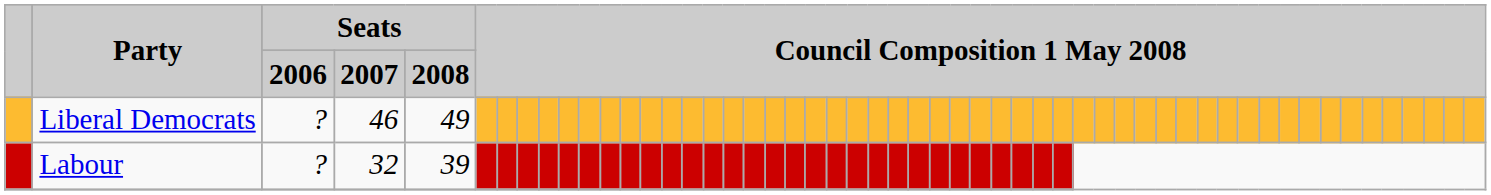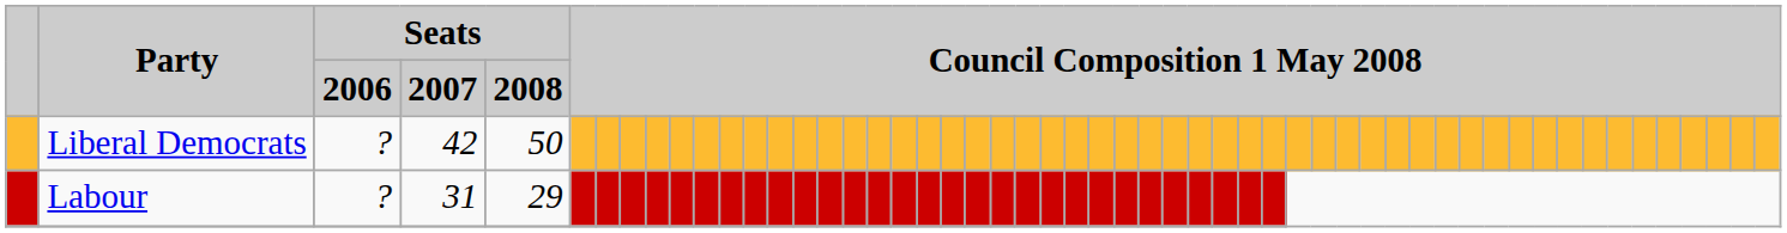 <table class="wikitable">
 <tr>
 <th style="background:#ccc" rowspan="2">  </th>
 <th style="background:#ccc" rowspan="2">Party</th>
 <th style="background:#ccc" colspan="3">Seats</th>
 <th style="background:#ccc" colspan="78" rowspan="2">Council Composition 1 May 2008</th>
 </tr>
 <tr>
 <th style="background:#ccc">2006</th>
 <th style="background:#ccc">2007</th>
 <th style="background:#ccc">2008</th>
 </tr>
 <tr>
 <td style="background:#FDBB30"> </td>
 <td><a href='#'>Liberal Democrats</a></td>
 <td style="text-align: right"><em>?</em></td>
-<td style="text-align: right"><em>46</em></td>
-<td style="text-align: right"><em>49</em></td>
+<td style="text-align: right"><em>42</em></td>
+<td style="text-align: right"><em>50</em></td>
 <td style="background:#FDBB30"> </td>
 <td style="background:#FDBB30"> </td>
 <td style="background:#FDBB30"> </td>
 <td style="background:#FDBB30"> </td>
 <td style="background:#FDBB30"> </td>
 <td style="background:#FDBB30"> </td>
 <td style="background:#FDBB30"> </td>
 <td style="background:#FDBB30"> </td>
 <td style="background:#FDBB30"> </td>
 <td style="background:#FDBB30"> </td>
 <td style="background:#FDBB30"> </td>
 <td style="background:#FDBB30"> </td>
 <td style="background:#FDBB30"> </td>
 <td style="background:#FDBB30"> </td>
 <td style="background:#FDBB30"> </td>
 <td style="background:#FDBB30"> </td>
 <td style="background:#FDBB30"> </td>
 <td style="background:#FDBB30"> </td>
 <td style="background:#FDBB30"> </td>
 <td style="background:#FDBB30"> </td>
 <td style="background:#FDBB30"> </td>
 <td style="background:#FDBB30"> </td>
 <td style="background:#FDBB30"> </td>
 <td style="background:#FDBB30"> </td>
 <td style="background:#FDBB30"> </td>
 <td style="background:#FDBB30"> </td>
 <td style="background:#FDBB30"> </td>
 <td style="background:#FDBB30"> </td>
 <td style="background:#FDBB30"> </td>
 <td style="background:#FDBB30"> </td>
 <td style="background:#FDBB30"> </td>
 <td style="background:#FDBB30"> </td>
 <td style="background:#FDBB30"> </td>
 <td style="background:#FDBB30"> </td>
 <td style="background:#FDBB30"> </td>
 <td style="background:#FDBB30"> </td>
 <td style="background:#FDBB30"> </td>
 <td style="background:#FDBB30"> </td>
 <td style="background:#FDBB30"> </td>
 <td style="background:#FDBB30"> </td>
 <td style="background:#FDBB30"> </td>
 <td style="background:#FDBB30"> </td>
 <td style="background:#FDBB30"> </td>
 <td style="background:#FDBB30"> </td>
 <td style="background:#FDBB30"> </td>
 <td style="background:#FDBB30"> </td>
 <td style="background:#FDBB30"> </td>
 <td style="background:#FDBB30"> </td>
 <td style="background:#FDBB30"> </td>
 </tr>
 <tr>
 <td style="background:#c00"> </td>
 <td><a href='#'>Labour</a></td>
 <td style="text-align: right"><em>?</em></td>
-<td style="text-align: right"><em>32</em></td>
-<td style="text-align: right"><em>39</em></td>
+<td style="text-align: right"><em>31</em></td>
+<td style="text-align: right"><em>29</em></td>
 <td style="background:#c00"> </td>
 <td style="background:#c00"> </td>
 <td style="background:#c00"> </td>
 <td style="background:#c00"> </td>
 <td style="background:#c00"> </td>
 <td style="background:#c00"> </td>
 <td style="background:#c00"> </td>
 <td style="background:#c00"> </td>
 <td style="background:#c00"> </td>
 <td style="background:#c00"> </td>
 <td style="background:#c00"> </td>
 <td style="background:#c00"> </td>
 <td style="background:#c00"> </td>
 <td style="background:#c00"> </td>
 <td style="background:#c00"> </td>
 <td style="background:#c00"> </td>
 <td style="background:#c00"> </td>
 <td style="background:#c00"> </td>
 <td style="background:#c00"> </td>
 <td style="background:#c00"> </td>
 <td style="background:#c00"> </td>
 <td style="background:#c00"> </td>
 <td style="background:#c00"> </td>
 <td style="background:#c00"> </td>
 <td style="background:#c00"> </td>
 <td style="background:#c00"> </td>
 <td style="background:#c00"> </td>
 <td style="background:#c00"> </td>
 <td style="background:#c00"> </td>
 </tr>
 <tr>
 </tr>
 </table>
